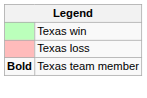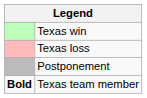 <table class="wikitable" style="font-size:90%">
 <tr>
 <th colspan="2">Legend</th>
 </tr>
 <tr>
 <td bgcolor="#bbffbb"> </td>
 <td>Texas win</td>
 </tr>
 <tr>
 <td bgcolor="#ffbbbb"> </td>
 <td>Texas loss</td>
 </tr>
 <tr>
+<td bgcolor="#bbbbbb"> </td>
+<td>Postponement</td>
+</tr>
+<tr>
 <td><strong>Bold</strong></td>
 <td>Texas team member</td>
 </tr>
 </table>
